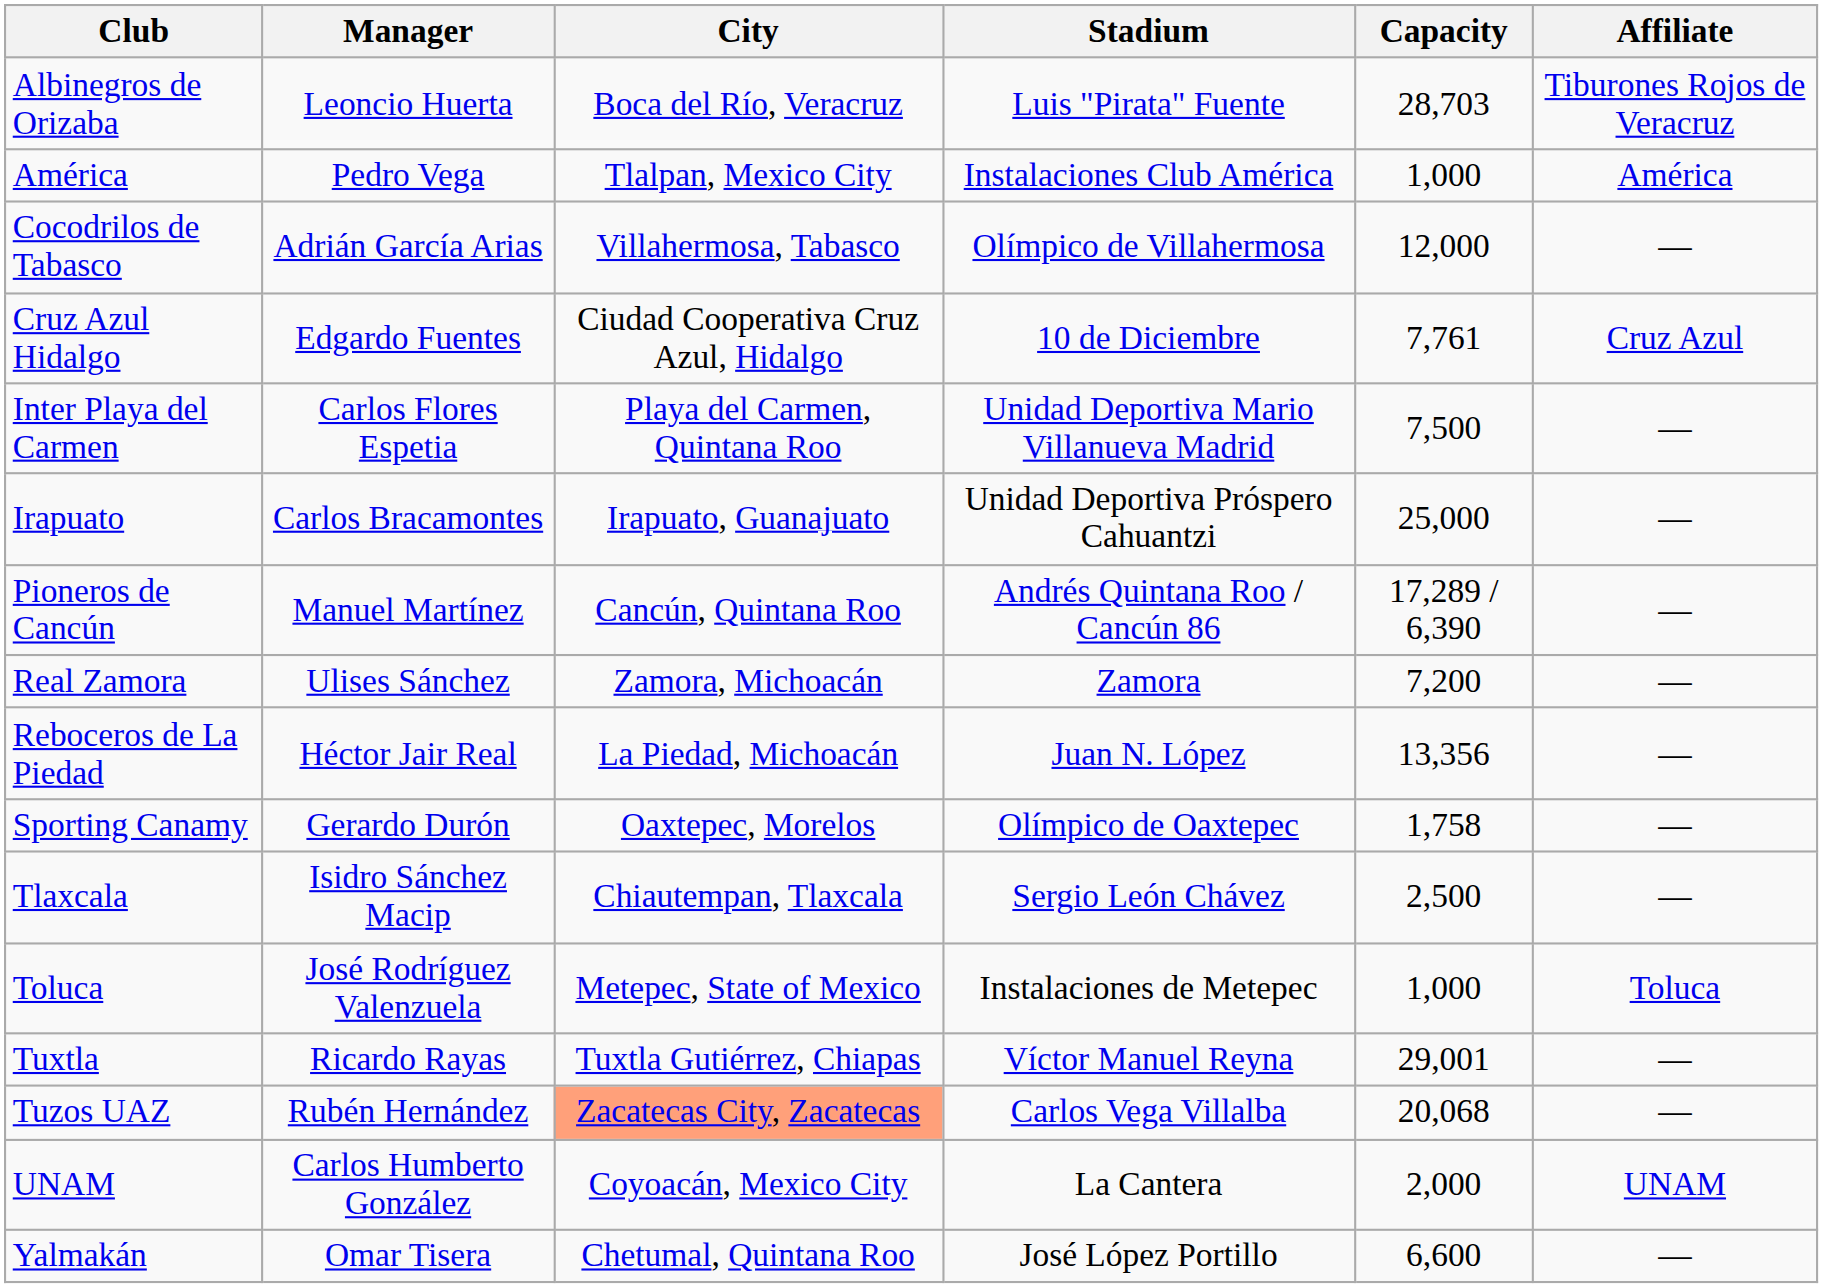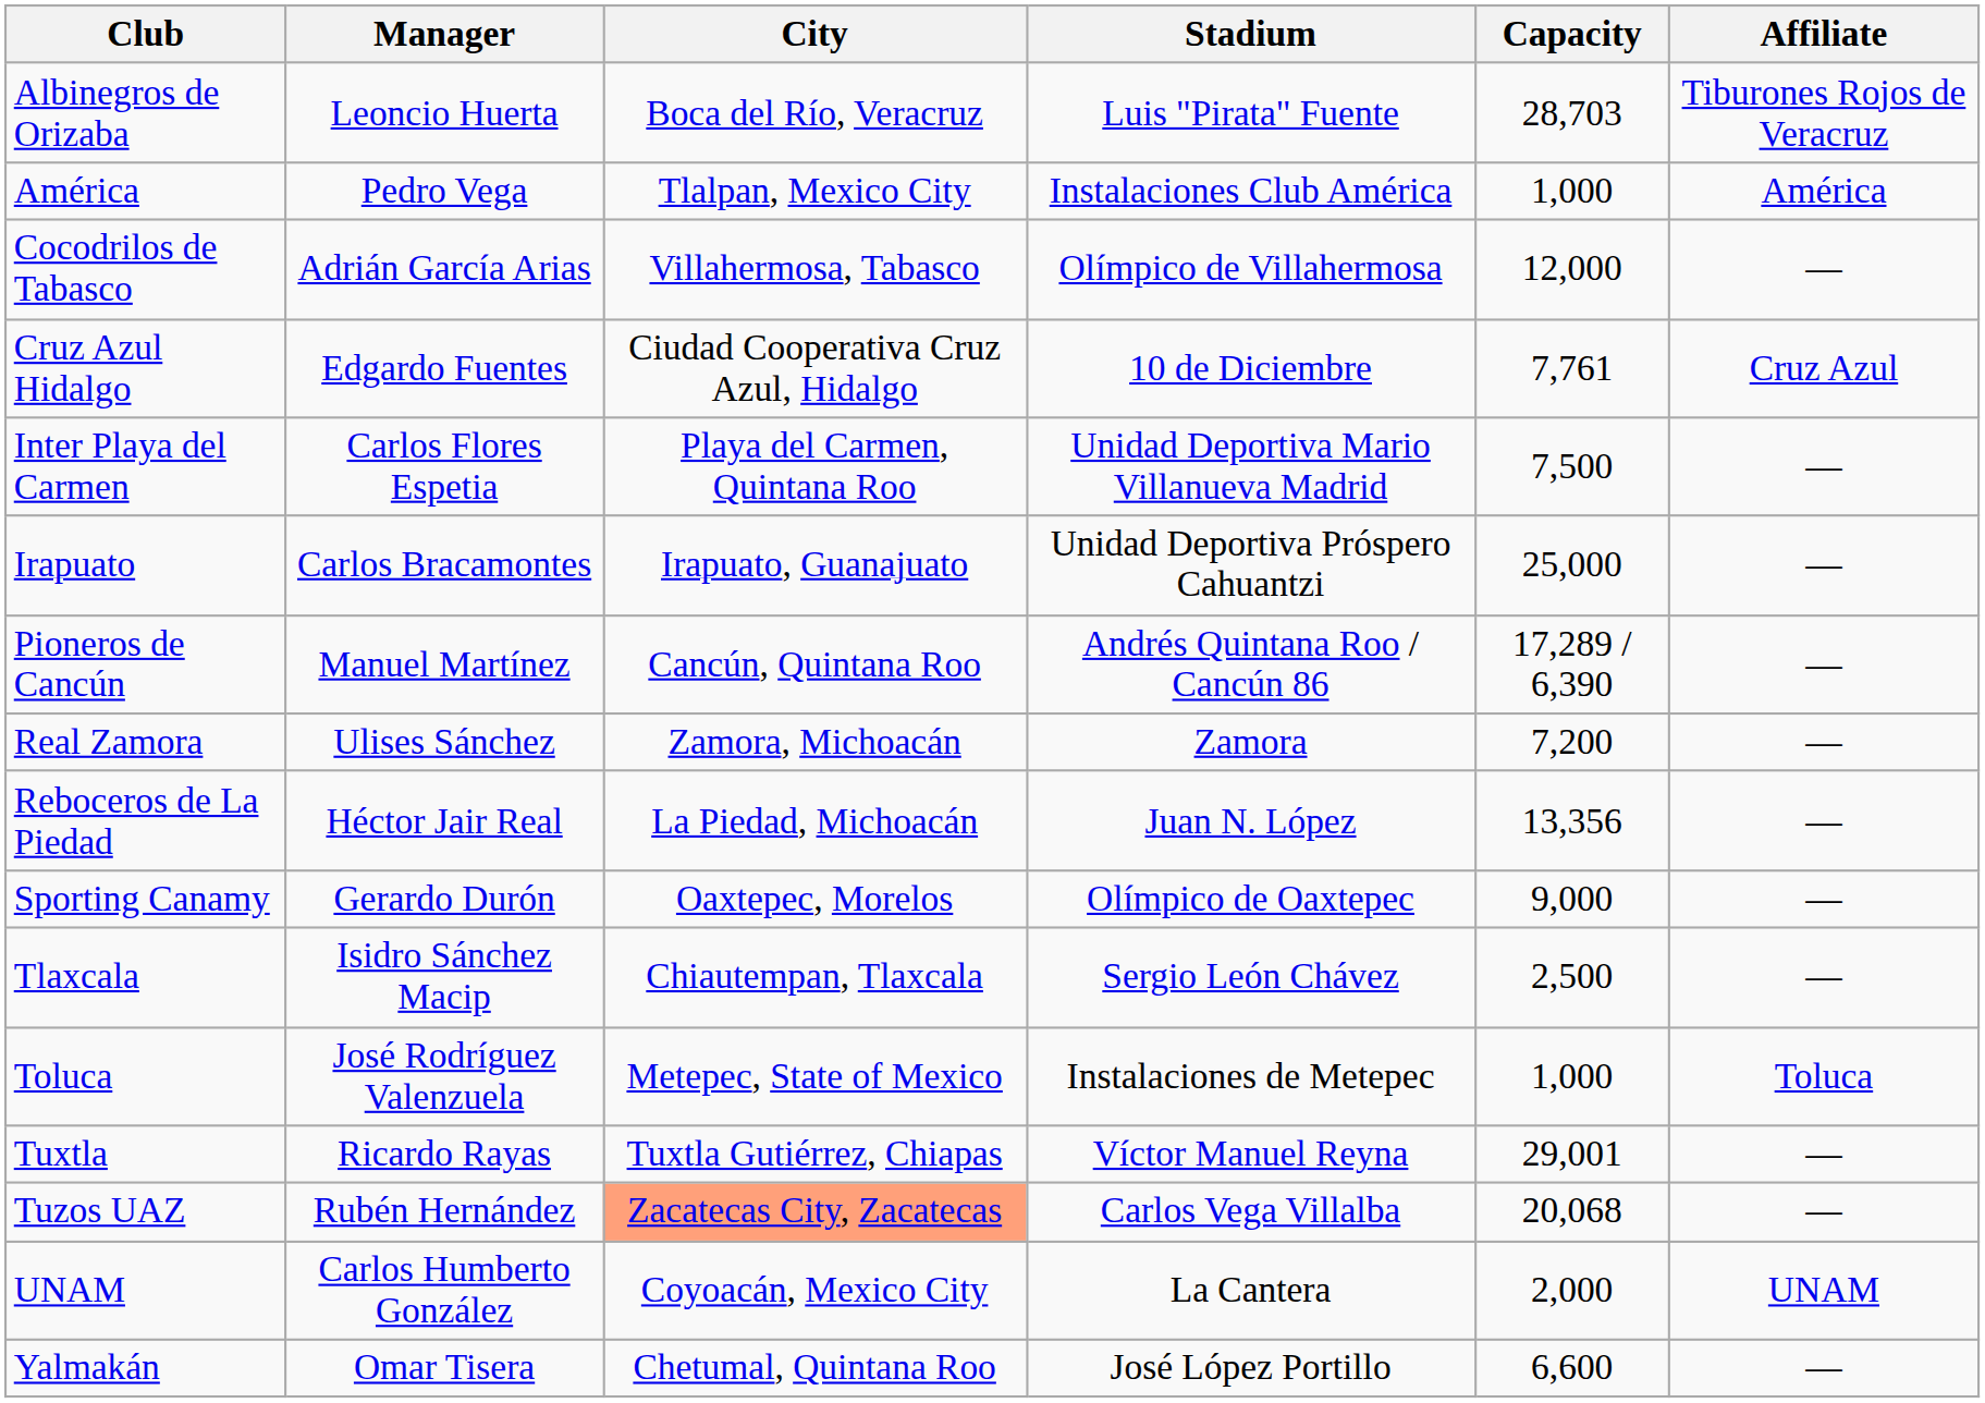 <table class="wikitable sortable" style="text-align: center;">
 <tr>
 <th>Club</th>
 <th>Manager</th>
 <th>City</th>
 <th>Stadium</th>
 <th>Capacity</th>
 <th>Affiliate</th>
 </tr>
 <tr>
 <td align="left"><a href='#'>Albinegros de Orizaba</a></td>
 <td> <a href='#'>Leoncio Huerta</a></td>
 <td><a href='#'>Boca del Río</a>, <a href='#'>Veracruz</a></td>
 <td><a href='#'>Luis "Pirata" Fuente</a></td>
 <td>28,703</td>
 <td><a href='#'>Tiburones Rojos de Veracruz</a></td>
 </tr>
 <tr>
 <td align="left"><a href='#'>América</a></td>
 <td> <a href='#'>Pedro Vega</a></td>
 <td><a href='#'>Tlalpan</a>, <a href='#'>Mexico City</a></td>
 <td><a href='#'>Instalaciones Club América</a></td>
 <td>1,000</td>
 <td><a href='#'>América</a></td>
 </tr>
 <tr>
 <td align="left"><a href='#'>Cocodrilos de Tabasco</a></td>
 <td> <a href='#'>Adrián García Arias</a></td>
 <td><a href='#'>Villahermosa</a>, <a href='#'>Tabasco</a></td>
 <td><a href='#'>Olímpico de Villahermosa</a></td>
 <td>12,000</td>
 <td>—</td>
 </tr>
 <tr>
 <td align="left"><a href='#'>Cruz Azul Hidalgo</a></td>
 <td> <a href='#'>Edgardo Fuentes</a></td>
 <td>Ciudad Cooperativa Cruz Azul, <a href='#'>Hidalgo</a></td>
 <td><a href='#'>10 de Diciembre</a></td>
 <td>7,761</td>
 <td><a href='#'>Cruz Azul</a></td>
 </tr>
 <tr>
 <td align="left"><a href='#'>Inter Playa del Carmen</a></td>
 <td> <a href='#'>Carlos Flores Espetia</a></td>
 <td><a href='#'>Playa del Carmen</a>, <a href='#'>Quintana Roo</a></td>
 <td><a href='#'>Unidad Deportiva Mario Villanueva Madrid</a></td>
 <td>7,500</td>
 <td>—</td>
 </tr>
 <tr>
 <td align="left"><a href='#'>Irapuato</a></td>
 <td> <a href='#'>Carlos Bracamontes</a></td>
 <td><a href='#'>Irapuato</a>, <a href='#'>Guanajuato</a></td>
 <td>Unidad Deportiva Próspero Cahuantzi</td>
 <td>25,000</td>
 <td>—</td>
 </tr>
 <tr>
 <td align="left"><a href='#'>Pioneros de Cancún</a></td>
 <td> <a href='#'>Manuel Martínez</a></td>
 <td><a href='#'>Cancún</a>, <a href='#'>Quintana Roo</a></td>
 <td><a href='#'>Andrés Quintana Roo</a> / <a href='#'>Cancún 86</a></td>
 <td>17,289 / 6,390</td>
 <td>—</td>
 </tr>
 <tr>
 <td align="left"><a href='#'>Real Zamora</a></td>
 <td> <a href='#'>Ulises Sánchez</a></td>
 <td><a href='#'>Zamora</a>, <a href='#'>Michoacán</a></td>
 <td><a href='#'>Zamora</a></td>
 <td>7,200</td>
 <td>—</td>
 </tr>
 <tr>
 <td align="left"><a href='#'>Reboceros de La Piedad</a></td>
 <td> <a href='#'>Héctor Jair Real</a></td>
 <td><a href='#'>La Piedad</a>, <a href='#'>Michoacán</a></td>
 <td><a href='#'>Juan N. López</a></td>
 <td>13,356</td>
 <td>—</td>
 </tr>
 <tr>
 <td align="left"><a href='#'>Sporting Canamy</a></td>
 <td> <a href='#'>Gerardo Durón</a></td>
 <td><a href='#'>Oaxtepec</a>, <a href='#'>Morelos</a></td>
 <td><a href='#'>Olímpico de Oaxtepec</a></td>
-<td>1,758</td>
+<td>9,000</td>
 <td>—</td>
 </tr>
 <tr>
 <td align="left"><a href='#'>Tlaxcala</a></td>
 <td> <a href='#'>Isidro Sánchez Macip</a></td>
 <td><a href='#'>Chiautempan</a>, <a href='#'>Tlaxcala</a></td>
 <td><a href='#'>Sergio León Chávez</a></td>
 <td>2,500</td>
 <td>—</td>
 </tr>
 <tr>
 <td align=left><a href='#'>Toluca</a></td>
 <td> <a href='#'>José Rodríguez Valenzuela</a></td>
 <td><a href='#'>Metepec</a>, <a href='#'>State of Mexico</a></td>
 <td>Instalaciones de Metepec</td>
 <td>1,000</td>
 <td><a href='#'>Toluca</a></td>
 </tr>
 <tr>
 <td align="left"><a href='#'>Tuxtla</a></td>
 <td> <a href='#'>Ricardo Rayas</a></td>
 <td><a href='#'>Tuxtla Gutiérrez</a>, <a href='#'>Chiapas</a></td>
 <td><a href='#'>Víctor Manuel Reyna</a></td>
 <td>29,001</td>
 <td>—</td>
 </tr>
 <tr>
 <td align="left"><a href='#'>Tuzos UAZ</a></td>
 <td> <a href='#'>Rubén Hernández</a></td>
 <td style="background: lightsalmon;"><a href='#'>Zacatecas City</a>, <a href='#'>Zacatecas</a></td>
 <td><a href='#'>Carlos Vega Villalba</a></td>
 <td>20,068</td>
 <td>—</td>
 </tr>
 <tr>
 <td align="left"><a href='#'>UNAM</a></td>
 <td> <a href='#'>Carlos Humberto González</a></td>
 <td><a href='#'>Coyoacán</a>, <a href='#'>Mexico City</a></td>
 <td>La Cantera</td>
 <td>2,000</td>
 <td><a href='#'>UNAM</a></td>
 </tr>
 <tr>
 <td align="left"><a href='#'>Yalmakán</a></td>
 <td> <a href='#'>Omar Tisera</a></td>
 <td><a href='#'>Chetumal</a>, <a href='#'>Quintana Roo</a></td>
 <td>José López Portillo</td>
 <td>6,600</td>
 <td>—</td>
 </tr>
 </table>
